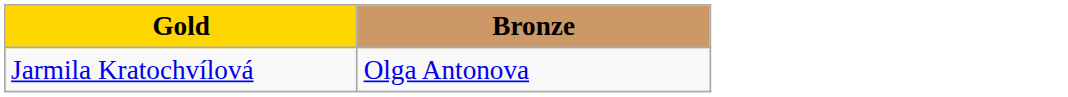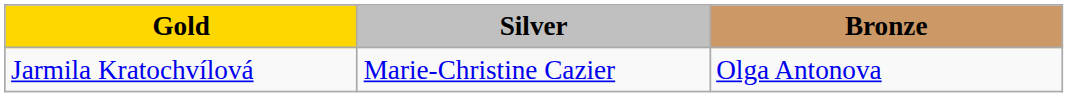 <table class="wikitable" style="text-align:left">
 <tr align="center">
 <td width=200 bgcolor=gold><strong>Gold</strong></td>
+<td width=200 bgcolor=silver><strong>Silver</strong></td>
 <td width=200 bgcolor=CC9966><strong>Bronze</strong></td>
 </tr>
 <tr>
 <td><a href='#'>Jarmila Kratochvílová</a><br><em></em></td>
+<td><a href='#'>Marie-Christine Cazier</a><br><em></em></td>
 <td><a href='#'>Olga Antonova</a><br><em></em></td>
 </tr>
 </table>
